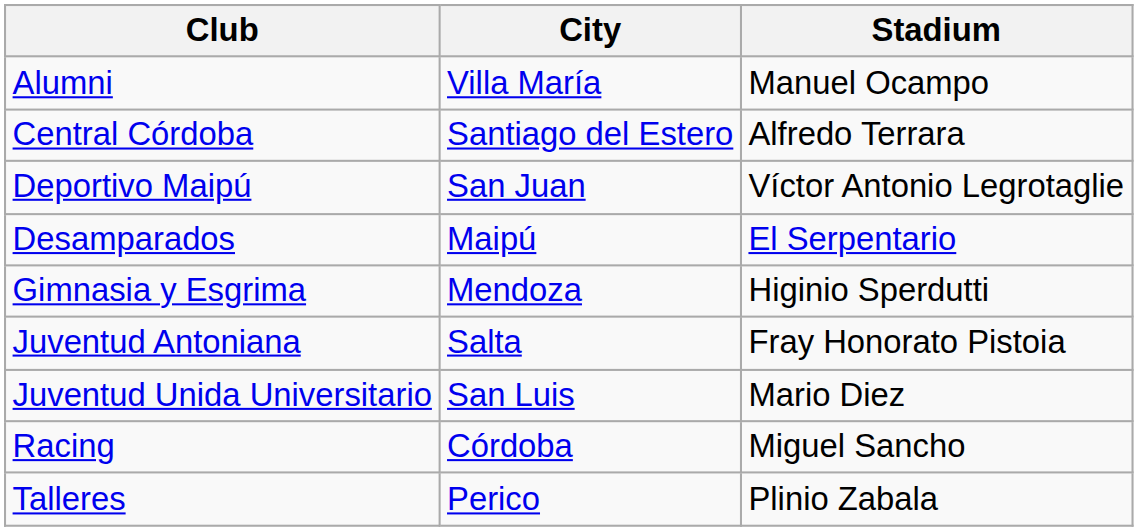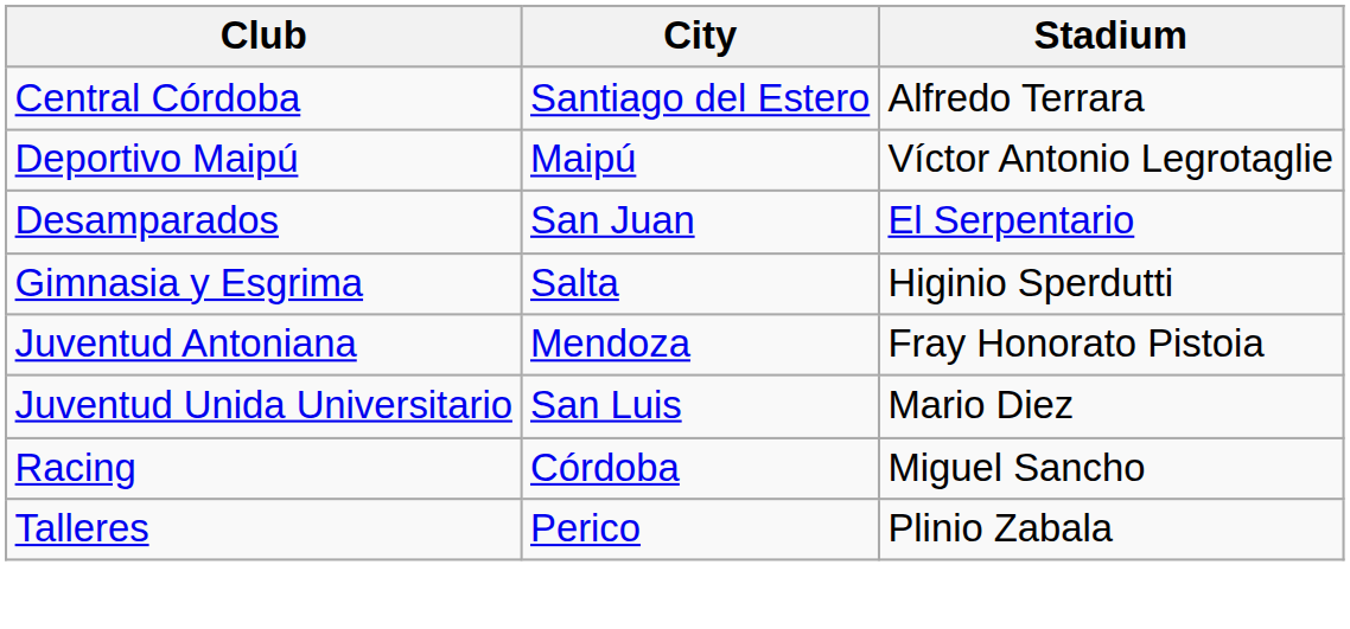 <table class="wikitable sortable">
 <tr>
 <th>Club</th>
 <th>City</th>
 <th>Stadium</th>
-</tr>
-<tr>
-<td> <a href='#'>Alumni</a></td>
-<td><a href='#'>Villa María</a></td>
-<td>Manuel Ocampo</td>
 </tr>
 <tr>
 <td> <a href='#'>Central Córdoba</a></td>
 <td><a href='#'>Santiago del Estero</a></td>
 <td>Alfredo Terrara</td>
 </tr>
 <tr>
 <td> <a href='#'>Deportivo Maipú</a></td>
-<td><a href='#'>San Juan</a></td>
+<td><a href='#'>Maipú</a></td>
 <td>Víctor Antonio Legrotaglie</td>
 </tr>
 <tr>
 <td> <a href='#'>Desamparados</a></td>
-<td><a href='#'>Maipú</a></td>
+<td><a href='#'>San Juan</a></td>
 <td><a href='#'>El Serpentario</a></td>
 </tr>
 <tr>
 <td> <a href='#'>Gimnasia y Esgrima</a></td>
-<td><a href='#'>Mendoza</a></td>
+<td><a href='#'>Salta</a></td>
 <td>Higinio Sperdutti</td>
 </tr>
 <tr>
 <td> <a href='#'>Juventud Antoniana</a></td>
-<td><a href='#'>Salta</a></td>
+<td><a href='#'>Mendoza</a></td>
 <td>Fray Honorato Pistoia</td>
 </tr>
 <tr>
 <td> <a href='#'>Juventud Unida Universitario</a></td>
 <td><a href='#'>San Luis</a></td>
 <td>Mario Diez</td>
 </tr>
 <tr>
 <td> <a href='#'>Racing</a></td>
 <td><a href='#'>Córdoba</a></td>
 <td>Miguel Sancho</td>
 </tr>
 <tr>
 <td> <a href='#'>Talleres</a></td>
 <td><a href='#'>Perico</a></td>
 <td>Plinio Zabala</td>
 </tr>
 </table>
